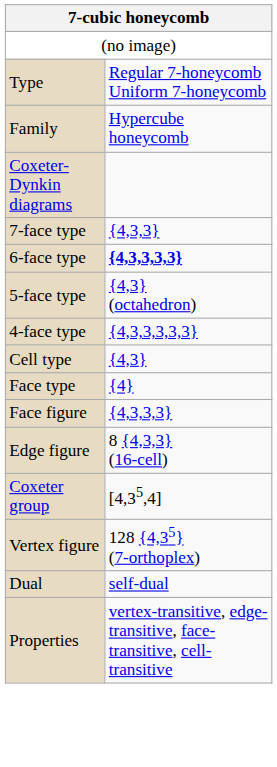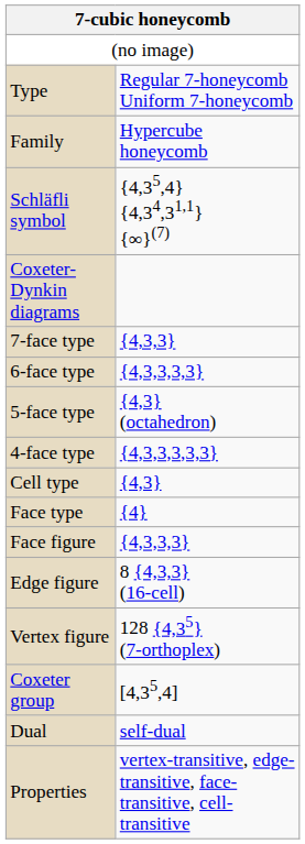 <table class="wikitable" align="right" style="margin-left:10px" width="250">
 <tr>
 <th bgcolor=#e7dcc3 colspan=2>7-cubic honeycomb</th>
 </tr>
 <tr>
 <td bgcolor=#ffffff align=center colspan=2>(no image)</td>
 </tr>
 <tr>
 <td bgcolor=#e7dcc3>Type</td>
 <td><a href='#'>Regular 7-honeycomb</a><br><a href='#'>Uniform 7-honeycomb</a></td>
 </tr>
 <tr>
 <td bgcolor=#e7dcc3>Family</td>
 <td><a href='#'>Hypercube honeycomb</a></td>
 </tr>
 <tr>
+<td bgcolor=#e7dcc3><a href='#'>Schläfli symbol</a></td>
+<td>{4,3<sup>5</sup>,4}<br>{4,3<sup>4</sup>,3<sup>1,1</sup>}<br>{∞}<sup>(7)</sup></td>
+</tr>
+<tr>
 <td bgcolor=#e7dcc3><a href='#'>Coxeter-Dynkin diagrams</a></td>
 <td><br> <br></td>
 </tr>
 <tr>
 <td bgcolor=#e7dcc3>7-face type</td>
 <td><a href='#'>{4,3,3}</a></td>
 </tr>
 <tr>
 <td bgcolor=#e7dcc3>6-face type</td>
-<td><strong><a href='#'>{4,3,3,3,3}</a></strong></td>
+<td><a href='#'>{4,3,3,3,3}</a></td>
 </tr>
 <tr>
 <td bgcolor=#e7dcc3>5-face type</td>
 <td><a href='#'>{4,3}</a><br>(<a href='#'>octahedron</a>)</td>
 </tr>
 <tr>
 <td bgcolor=#e7dcc3>4-face type</td>
 <td><a href='#'>{4,3,3,3,3,3}</a></td>
 </tr>
 <tr>
 <td bgcolor=#e7dcc3>Cell type</td>
 <td><a href='#'>{4,3}</a></td>
 </tr>
 <tr>
 <td bgcolor=#e7dcc3>Face type</td>
 <td><a href='#'>{4}</a></td>
 </tr>
 <tr>
 <td bgcolor=#e7dcc3>Face figure</td>
 <td><a href='#'>{4,3,3,3}</a></td>
 </tr>
 <tr>
 <td bgcolor=#e7dcc3>Edge figure</td>
 <td>8 <a href='#'>{4,3,3}</a><br>(<a href='#'>16-cell</a>)</td>
 </tr>
 <tr>
+<td bgcolor=#e7dcc3>Vertex figure</td>
+<td>128 <a href='#'>{4,3<sup>5</sup>}</a><br>(<a href='#'>7-orthoplex</a>)</td>
+</tr>
+<tr>
 <td bgcolor=#e7dcc3><a href='#'>Coxeter group</a></td>
 <td>[4,3<sup>5</sup>,4]</td>
-</tr>
-<tr>
-<td bgcolor=#e7dcc3>Vertex figure</td>
-<td>128 <a href='#'>{4,3<sup>5</sup>}</a><br>(<a href='#'>7-orthoplex</a>)</td>
 </tr>
 <tr>
 <td bgcolor=#e7dcc3>Dual</td>
 <td><a href='#'>self-dual</a></td>
 </tr>
 <tr>
 <td bgcolor=#e7dcc3>Properties</td>
 <td><a href='#'>vertex-transitive</a>, <a href='#'>edge-transitive</a>, <a href='#'>face-transitive</a>, <a href='#'>cell-transitive</a></td>
 </tr>
 </table>
